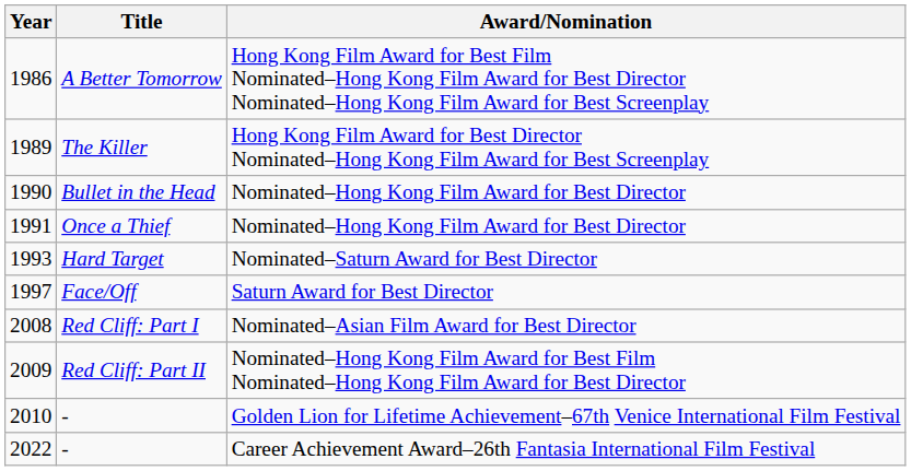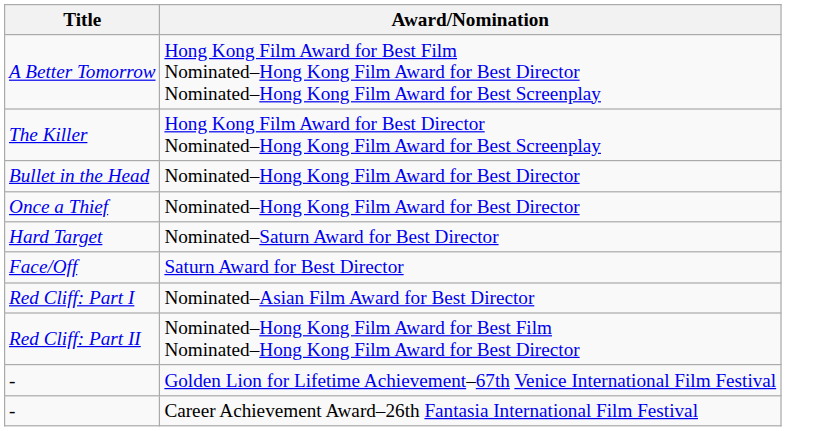 <table class="wikitable">
 <tr>
-<th>Year</th>
 <th>Title</th>
 <th>Award/Nomination</th>
 </tr>
 <tr>
-<td>1986</td>
 <td><em><a href='#'>A Better Tomorrow</a></em></td>
 <td><a href='#'>Hong Kong Film Award for Best Film</a><br>Nominated–<a href='#'>Hong Kong Film Award for Best Director</a><br>Nominated–<a href='#'>Hong Kong Film Award for Best Screenplay</a></td>
 </tr>
 <tr>
-<td>1989</td>
 <td><em><a href='#'>The Killer</a></em></td>
 <td><a href='#'>Hong Kong Film Award for Best Director</a><br>Nominated–<a href='#'>Hong Kong Film Award for Best Screenplay</a></td>
 </tr>
 <tr>
-<td>1990</td>
 <td><em><a href='#'>Bullet in the Head</a></em></td>
 <td>Nominated–<a href='#'>Hong Kong Film Award for Best Director</a></td>
 </tr>
 <tr>
-<td>1991</td>
 <td><em><a href='#'>Once a Thief</a></em></td>
 <td>Nominated–<a href='#'>Hong Kong Film Award for Best Director</a></td>
 </tr>
 <tr>
-<td>1993</td>
 <td><em><a href='#'>Hard Target</a></em></td>
 <td>Nominated–<a href='#'>Saturn Award for Best Director</a></td>
 </tr>
 <tr>
-<td>1997</td>
 <td><em><a href='#'>Face/Off</a></em></td>
 <td><a href='#'>Saturn Award for Best Director</a></td>
 </tr>
 <tr>
-<td>2008</td>
 <td><em><a href='#'>Red Cliff: Part I</a></em></td>
 <td>Nominated–<a href='#'>Asian Film Award for Best Director</a></td>
 </tr>
 <tr>
-<td>2009</td>
 <td><em><a href='#'>Red Cliff: Part II</a></em></td>
 <td>Nominated–<a href='#'>Hong Kong Film Award for Best Film</a><br>Nominated–<a href='#'>Hong Kong Film Award for Best Director</a></td>
 </tr>
 <tr>
-<td>2010</td>
 <td>-</td>
 <td><a href='#'>Golden Lion for Lifetime Achievement</a>–<a href='#'>67th</a> <a href='#'>Venice International Film Festival</a></td>
 </tr>
 <tr>
-<td>2022</td>
 <td>-</td>
 <td>Career Achievement Award–26th <a href='#'>Fantasia International Film Festival</a></td>
 </tr>
 </table>
